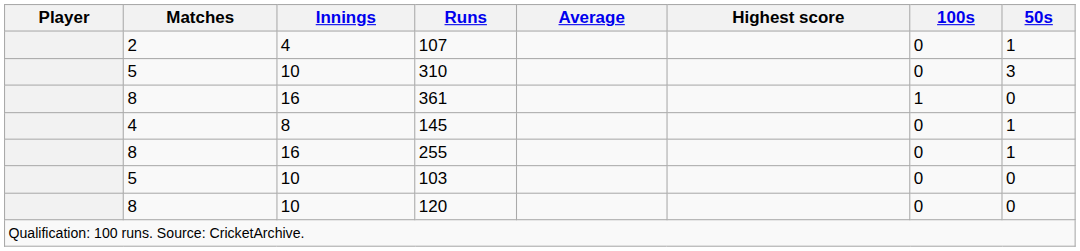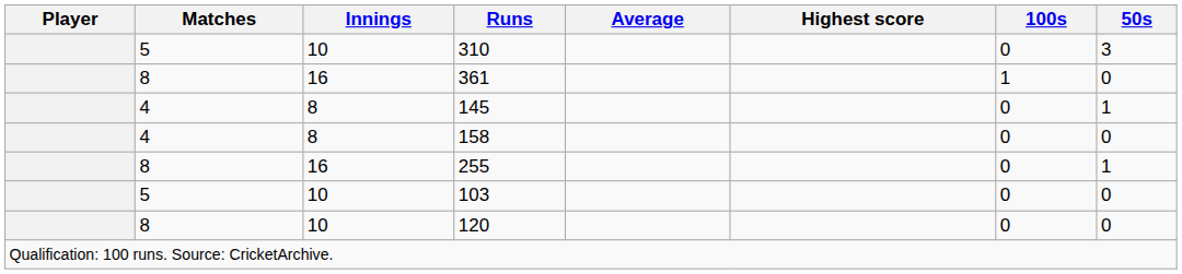 <table class="wikitable sortable plainrowheaders" style="width:80%;">
 <tr>
 <th scope="col">Player</th>
 <th scope="col">Matches</th>
 <th scope="col"><a href='#'>Innings</a></th>
 <th scope="col"><a href='#'>Runs</a></th>
 <th scope="col"><a href='#'>Average</a></th>
 <th scope="col">Highest score</th>
 <th scope="col"><a href='#'>100s</a></th>
 <th scope="col"><a href='#'>50s</a></th>
-</tr>
-<tr>
-<th scope="row"></th>
-<td>2</td>
-<td>4</td>
-<td>107</td>
-<td></td>
-<td></td>
-<td>0</td>
-<td>1</td>
 </tr>
 <tr>
 <th scope="row"></th>
 <td>5</td>
 <td>10</td>
 <td>310</td>
 <td></td>
 <td></td>
 <td>0</td>
 <td>3</td>
 </tr>
 <tr>
 <th scope="row"></th>
 <td>8</td>
 <td>16</td>
 <td>361</td>
 <td></td>
 <td></td>
 <td>1</td>
 <td>0</td>
 </tr>
 <tr>
 <th scope="row"></th>
 <td>4</td>
 <td>8</td>
 <td>145</td>
 <td></td>
 <td></td>
 <td>0</td>
 <td>1</td>
+</tr>
+<tr>
+<th scope="row"></th>
+<td>4</td>
+<td>8</td>
+<td>158</td>
+<td></td>
+<td></td>
+<td>0</td>
+<td>0</td>
 </tr>
 <tr>
 <th scope="row"></th>
 <td>8</td>
 <td>16</td>
 <td>255</td>
 <td></td>
 <td></td>
 <td>0</td>
 <td>1</td>
 </tr>
 <tr>
 <th scope="row"></th>
 <td>5</td>
 <td>10</td>
 <td>103</td>
 <td></td>
 <td></td>
 <td>0</td>
 <td>0</td>
 </tr>
 <tr>
 <th scope="row"></th>
 <td>8</td>
 <td>10</td>
 <td>120</td>
 <td></td>
 <td></td>
 <td>0</td>
 <td>0</td>
 </tr>
 <tr class="sortbottom">
 <td colspan="8"><small>Qualification: 100 runs. Source: CricketArchive.</small></td>
 </tr>
 </table>
